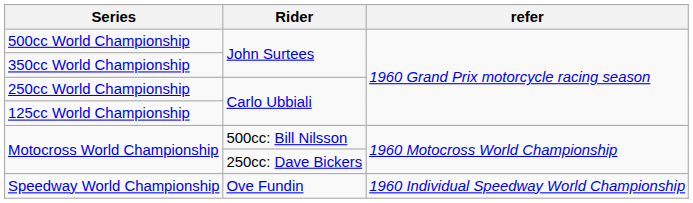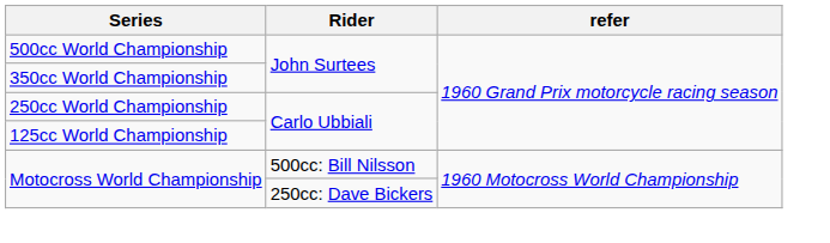 <table class="wikitable" style="font-size: 87%;">
 <tr>
 <th>Series</th>
 <th>Rider</th>
 <th>refer</th>
 </tr>
 <tr>
 <td><a href='#'>500cc World Championship</a></td>
 <td rowspan=2> <a href='#'>John Surtees</a></td>
 <td rowspan=4><em><a href='#'>1960 Grand Prix motorcycle racing season</a></em></td>
 </tr>
 <tr>
 <td><a href='#'>350cc World Championship</a></td>
 </tr>
 <tr>
 <td><a href='#'>250cc World Championship</a></td>
 <td rowspan=2> <a href='#'>Carlo Ubbiali</a></td>
 </tr>
 <tr>
 <td><a href='#'>125cc World Championship</a></td>
 </tr>
 <tr>
 <td rowspan=2><a href='#'>Motocross World Championship</a></td>
 <td>500cc:  <a href='#'>Bill Nilsson</a></td>
 <td rowspan=2><em><a href='#'>1960 Motocross World Championship</a></em></td>
 </tr>
 <tr>
 <td>250cc:  <a href='#'>Dave Bickers</a></td>
 </tr>
-<tr>
-<td><a href='#'>Speedway World Championship</a></td>
-<td> <a href='#'>Ove Fundin</a></td>
-<td><em><a href='#'>1960 Individual Speedway World Championship</a></em></td>
-</tr>
 </table>
